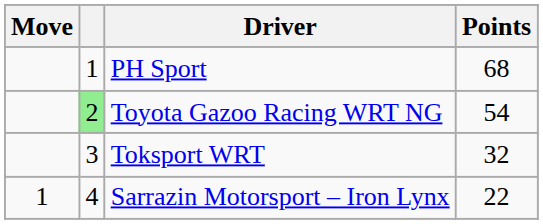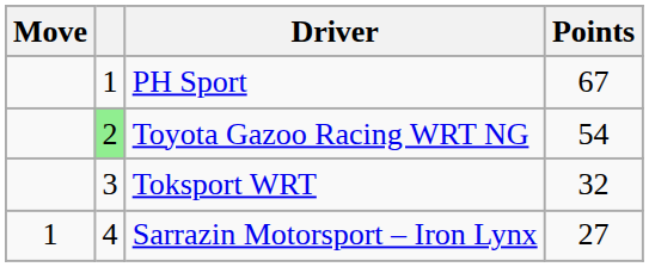 <table class="wikitable" style="font-size:85%;">
 <tr>
 <th>Move</th>
 <th></th>
 <th>Driver</th>
 <th>Points</th>
 </tr>
 <tr>
 <td align="center"></td>
 <td align="center">1</td>
 <td><a href='#'>PH Sport</a></td>
-<td align="center">68</td>
+<td align="center">67</td>
 </tr>
 <tr>
 <td align="center"></td>
 <td align="center" style="background: lightgreen;">2</td>
 <td><a href='#'>Toyota Gazoo Racing WRT NG</a></td>
 <td align="center">54</td>
 </tr>
 <tr>
 <td align="center"></td>
 <td align="center">3</td>
 <td><a href='#'>Toksport WRT</a></td>
 <td align="center">32</td>
 </tr>
 <tr>
 <td align="center"> 1</td>
 <td align="center">4</td>
 <td><a href='#'>Sarrazin Motorsport – Iron Lynx</a></td>
-<td align="center">22</td>
+<td align="center">27</td>
 </tr>
 </table>
